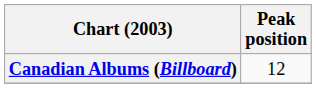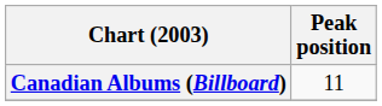 <table class="wikitable sortable plainrowheaders" style="text-align:center">
 <tr>
 <th scope="col">Chart (2003)</th>
 <th scope="col">Peak<br>position</th>
 </tr>
 <tr>
 <th scope="row"><a href='#'>Canadian Albums</a> (<a href='#'><em>Billboard</em></a>)</th>
-<td style="text-align:center;">12</td>
+<td style="text-align:center;">11</td>
 </tr>
 <tr>
 </tr>
 <tr>
 </tr>
 <tr>
 </tr>
 <tr>
 </tr>
 <tr>
 </tr>
 <tr>
 </tr>
 </table>
